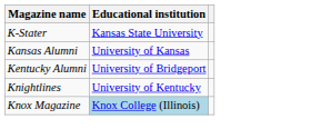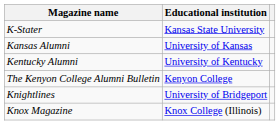 <table class="wikitable">
 <tr>
 <th>Magazine name</th>
 <th>Educational institution</th>
 <th></th>
 </tr>
 <tr>
 <td><em>K-Stater</em></td>
 <td><a href='#'>Kansas State University</a></td>
 <td></td>
 </tr>
 <tr>
 <td><em>Kansas Alumni</em></td>
 <td><a href='#'>University of Kansas</a></td>
 <td></td>
 </tr>
 <tr>
 <td><em>Kentucky Alumni</em></td>
+<td><a href='#'>University of Kentucky</a></td>
+<td></td>
+</tr>
+<tr>
+<td><em>The Kenyon College Alumni Bulletin</em></td>
+<td><a href='#'>Kenyon College</a></td>
+<td></td>
+</tr>
+<tr>
+<td><em>Knightlines</em></td>
 <td><a href='#'>University of Bridgeport</a></td>
 <td></td>
 </tr>
 <tr>
-<td><em>Knightlines</em></td>
-<td><a href='#'>University of Kentucky</a></td>
-<td></td>
-</tr>
-<tr>
 <td><em>Knox Magazine</em></td>
-<td style="background: lightblue;"><a href='#'>Knox College</a> (Illinois)</td>
+<td><a href='#'>Knox College</a> (Illinois)</td>
 <td></td>
 </tr>
 </table>
